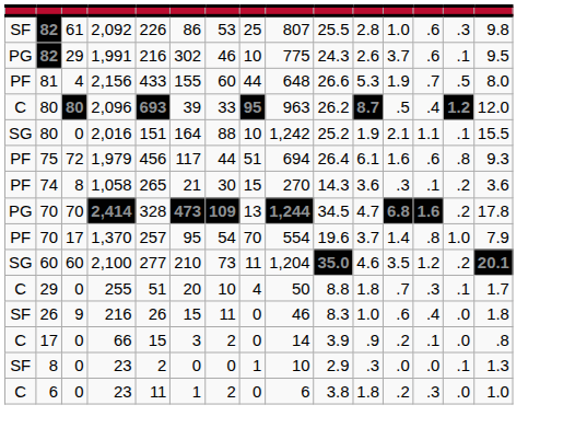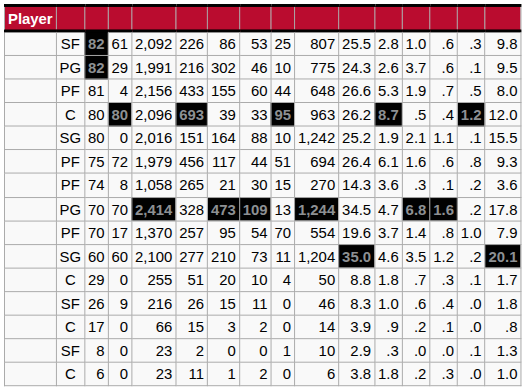 <table class="wikitable sortable" style="font-size: 95%; text-align:right;">
 <tr>
+<th style="background:#BA0C2F; color:#FFFFFF; border-top:#010101 3px solid; border-bottom:#010101 3px solid;">Player</th>
 <th style="background:#BA0C2F; color:#FFFFFF; border-top:#010101 3px solid; border-bottom:#010101 3px solid;"></th>
 <th style="background:#BA0C2F; color:#FFFFFF; border-top:#010101 3px solid; border-bottom:#010101 3px solid;"></th>
 <th style="background:#BA0C2F; color:#FFFFFF; border-top:#010101 3px solid; border-bottom:#010101 3px solid;"></th>
 <th style="background:#BA0C2F; color:#FFFFFF; border-top:#010101 3px solid; border-bottom:#010101 3px solid;"></th>
 <th style="background:#BA0C2F; color:#FFFFFF; border-top:#010101 3px solid; border-bottom:#010101 3px solid;"></th>
 <th style="background:#BA0C2F; color:#FFFFFF; border-top:#010101 3px solid; border-bottom:#010101 3px solid;"></th>
 <th style="background:#BA0C2F; color:#FFFFFF; border-top:#010101 3px solid; border-bottom:#010101 3px solid;"></th>
 <th style="background:#BA0C2F; color:#FFFFFF; border-top:#010101 3px solid; border-bottom:#010101 3px solid;"></th>
 <th style="background:#BA0C2F; color:#FFFFFF; border-top:#010101 3px solid; border-bottom:#010101 3px solid;"></th>
 <th style="background:#BA0C2F; color:#FFFFFF; border-top:#010101 3px solid; border-bottom:#010101 3px solid;"></th>
 <th style="background:#BA0C2F; color:#FFFFFF; border-top:#010101 3px solid; border-bottom:#010101 3px solid;"></th>
 <th style="background:#BA0C2F; color:#FFFFFF; border-top:#010101 3px solid; border-bottom:#010101 3px solid;"></th>
 <th style="background:#BA0C2F; color:#FFFFFF; border-top:#010101 3px solid; border-bottom:#010101 3px solid;"></th>
 <th style="background:#BA0C2F; color:#FFFFFF; border-top:#010101 3px solid; border-bottom:#010101 3px solid;"></th>
 <th style="background:#BA0C2F; color:#FFFFFF; border-top:#010101 3px solid; border-bottom:#010101 3px solid;"></th>
 </tr>
 <tr>
+<td style="text-align:left;"></td>
 <td style="text-align:center;">SF</td>
 <td style="background:#010101; color:#8D9093;"><strong>82</strong></td>
 <td>61</td>
 <td>2,092</td>
 <td>226</td>
 <td>86</td>
 <td>53</td>
 <td>25</td>
 <td>807</td>
 <td>25.5</td>
 <td>2.8</td>
 <td>1.0</td>
 <td>.6</td>
 <td>.3</td>
 <td>9.8</td>
 </tr>
 <tr>
+<td style="text-align:left;"></td>
 <td style="text-align:center;">PG</td>
 <td style="background:#010101; color:#8D9093;"><strong>82</strong></td>
 <td>29</td>
 <td>1,991</td>
 <td>216</td>
 <td>302</td>
 <td>46</td>
 <td>10</td>
 <td>775</td>
 <td>24.3</td>
 <td>2.6</td>
 <td>3.7</td>
 <td>.6</td>
 <td>.1</td>
 <td>9.5</td>
 </tr>
 <tr>
+<td style="text-align:left;"></td>
 <td style="text-align:center;">PF</td>
 <td>81</td>
 <td>4</td>
 <td>2,156</td>
 <td>433</td>
 <td>155</td>
 <td>60</td>
 <td>44</td>
 <td>648</td>
 <td>26.6</td>
 <td>5.3</td>
 <td>1.9</td>
 <td>.7</td>
 <td>.5</td>
 <td>8.0</td>
 </tr>
 <tr>
+<td style="text-align:left;"></td>
 <td style="text-align:center;">C</td>
 <td>80</td>
 <td style="background:#010101; color:#8D9093;"><strong>80</strong></td>
 <td>2,096</td>
 <td style="background:#010101; color:#8D9093;"><strong>693</strong></td>
 <td>39</td>
 <td>33</td>
 <td style="background:#010101; color:#8D9093;"><strong>95</strong></td>
 <td>963</td>
 <td>26.2</td>
 <td style="background:#010101; color:#8D9093;"><strong>8.7</strong></td>
 <td>.5</td>
 <td>.4</td>
 <td style="background:#010101; color:#8D9093;"><strong>1.2</strong></td>
 <td>12.0</td>
 </tr>
 <tr>
+<td style="text-align:left;"></td>
 <td style="text-align:center;">SG</td>
 <td>80</td>
 <td>0</td>
 <td>2,016</td>
 <td>151</td>
 <td>164</td>
 <td>88</td>
 <td>10</td>
 <td>1,242</td>
 <td>25.2</td>
 <td>1.9</td>
 <td>2.1</td>
 <td>1.1</td>
 <td>.1</td>
 <td>15.5</td>
 </tr>
 <tr>
+<td style="text-align:left;"></td>
 <td style="text-align:center;">PF</td>
 <td>75</td>
 <td>72</td>
 <td>1,979</td>
 <td>456</td>
 <td>117</td>
 <td>44</td>
 <td>51</td>
 <td>694</td>
 <td>26.4</td>
 <td>6.1</td>
 <td>1.6</td>
 <td>.6</td>
 <td>.8</td>
 <td>9.3</td>
 </tr>
 <tr>
+<td style="text-align:left;"></td>
 <td style="text-align:center;">PF</td>
 <td>74</td>
 <td>8</td>
 <td>1,058</td>
 <td>265</td>
 <td>21</td>
 <td>30</td>
 <td>15</td>
 <td>270</td>
 <td>14.3</td>
 <td>3.6</td>
 <td>.3</td>
 <td>.1</td>
 <td>.2</td>
 <td>3.6</td>
 </tr>
 <tr>
+<td style="text-align:left;"></td>
 <td style="text-align:center;">PG</td>
 <td>70</td>
 <td>70</td>
 <td style="background:#010101; color:#8D9093;"><strong>2,414</strong></td>
 <td>328</td>
 <td style="background:#010101; color:#8D9093;"><strong>473</strong></td>
 <td style="background:#010101; color:#8D9093;"><strong>109</strong></td>
 <td>13</td>
 <td style="background:#010101; color:#8D9093;"><strong>1,244</strong></td>
 <td>34.5</td>
 <td>4.7</td>
 <td style="background:#010101; color:#8D9093;"><strong>6.8</strong></td>
 <td style="background:#010101; color:#8D9093;"><strong>1.6</strong></td>
 <td>.2</td>
 <td>17.8</td>
 </tr>
 <tr>
+<td style="text-align:left;"></td>
 <td style="text-align:center;">PF</td>
 <td>70</td>
 <td>17</td>
 <td>1,370</td>
 <td>257</td>
 <td>95</td>
 <td>54</td>
 <td>70</td>
 <td>554</td>
 <td>19.6</td>
 <td>3.7</td>
 <td>1.4</td>
 <td>.8</td>
 <td>1.0</td>
 <td>7.9</td>
 </tr>
 <tr>
+<td style="text-align:left;"></td>
 <td style="text-align:center;">SG</td>
 <td>60</td>
 <td>60</td>
 <td>2,100</td>
 <td>277</td>
 <td>210</td>
 <td>73</td>
 <td>11</td>
 <td>1,204</td>
 <td style="background:#010101; color:#8D9093;"><strong>35.0</strong></td>
 <td>4.6</td>
 <td>3.5</td>
 <td>1.2</td>
 <td>.2</td>
 <td style="background:#010101; color:#8D9093;"><strong>20.1</strong></td>
 </tr>
 <tr>
+<td style="text-align:left;"></td>
 <td style="text-align:center;">C</td>
 <td>29</td>
 <td>0</td>
 <td>255</td>
 <td>51</td>
 <td>20</td>
 <td>10</td>
 <td>4</td>
 <td>50</td>
 <td>8.8</td>
 <td>1.8</td>
 <td>.7</td>
 <td>.3</td>
 <td>.1</td>
 <td>1.7</td>
 </tr>
 <tr>
+<td style="text-align:left;"></td>
 <td style="text-align:center;">SF</td>
 <td>26</td>
 <td>9</td>
 <td>216</td>
 <td>26</td>
 <td>15</td>
 <td>11</td>
 <td>0</td>
 <td>46</td>
 <td>8.3</td>
 <td>1.0</td>
 <td>.6</td>
 <td>.4</td>
 <td>.0</td>
 <td>1.8</td>
 </tr>
 <tr>
+<td style="text-align:left;"></td>
 <td style="text-align:center;">C</td>
 <td>17</td>
 <td>0</td>
 <td>66</td>
 <td>15</td>
 <td>3</td>
 <td>2</td>
 <td>0</td>
 <td>14</td>
 <td>3.9</td>
 <td>.9</td>
 <td>.2</td>
 <td>.1</td>
 <td>.0</td>
 <td>.8</td>
 </tr>
 <tr>
+<td style="text-align:left;"></td>
 <td style="text-align:center;">SF</td>
 <td>8</td>
 <td>0</td>
 <td>23</td>
 <td>2</td>
 <td>0</td>
 <td>0</td>
 <td>1</td>
 <td>10</td>
 <td>2.9</td>
 <td>.3</td>
 <td>.0</td>
 <td>.0</td>
 <td>.1</td>
 <td>1.3</td>
 </tr>
 <tr>
+<td style="text-align:left;"></td>
 <td style="text-align:center;">C</td>
 <td>6</td>
 <td>0</td>
 <td>23</td>
 <td>11</td>
 <td>1</td>
 <td>2</td>
 <td>0</td>
 <td>6</td>
 <td>3.8</td>
 <td>1.8</td>
 <td>.2</td>
 <td>.3</td>
 <td>.0</td>
 <td>1.0</td>
 </tr>
 </table>
